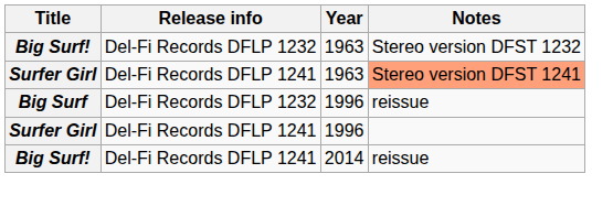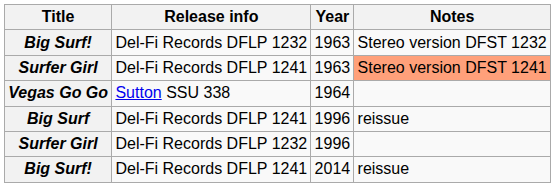 <table class="wikitable plainrowheaders sortable">
 <tr>
 <th scope="col">Title</th>
 <th scope="col">Release info</th>
 <th scope="col">Year</th>
 <th scope="col" class="unsortable">Notes</th>
 </tr>
 <tr>
 <th scope="row"><em>Big Surf!</em></th>
 <td>Del-Fi Records DFLP 1232</td>
 <td>1963</td>
 <td>Stereo version DFST 1232</td>
 </tr>
 <tr>
 <th scope="row"><em>Surfer Girl</em></th>
 <td>Del-Fi Records DFLP 1241</td>
 <td>1963</td>
 <td style="background: lightsalmon;">Stereo version DFST 1241</td>
 </tr>
 <tr>
+<th scope="row"><em>Vegas Go Go</em></th>
+<td><a href='#'>Sutton</a> SSU 338</td>
+<td>1964</td>
+<td></td>
+</tr>
+<tr>
 <th scope="row"><em>Big Surf</em></th>
-<td>Del-Fi Records DFLP 1232</td>
+<td>Del-Fi Records DFLP 1241</td>
 <td>1996</td>
 <td>reissue</td>
 </tr>
 <tr>
 <th scope="row"><em>Surfer Girl</em></th>
-<td>Del-Fi Records DFLP 1241</td>
+<td>Del-Fi Records DFLP 1232</td>
 <td>1996</td>
 <td></td>
 </tr>
 <tr>
 <th scope="row"><em>Big Surf!</em></th>
 <td>Del-Fi Records DFLP 1241</td>
 <td>2014</td>
 <td>reissue</td>
 </tr>
 <tr>
 </tr>
 </table>
